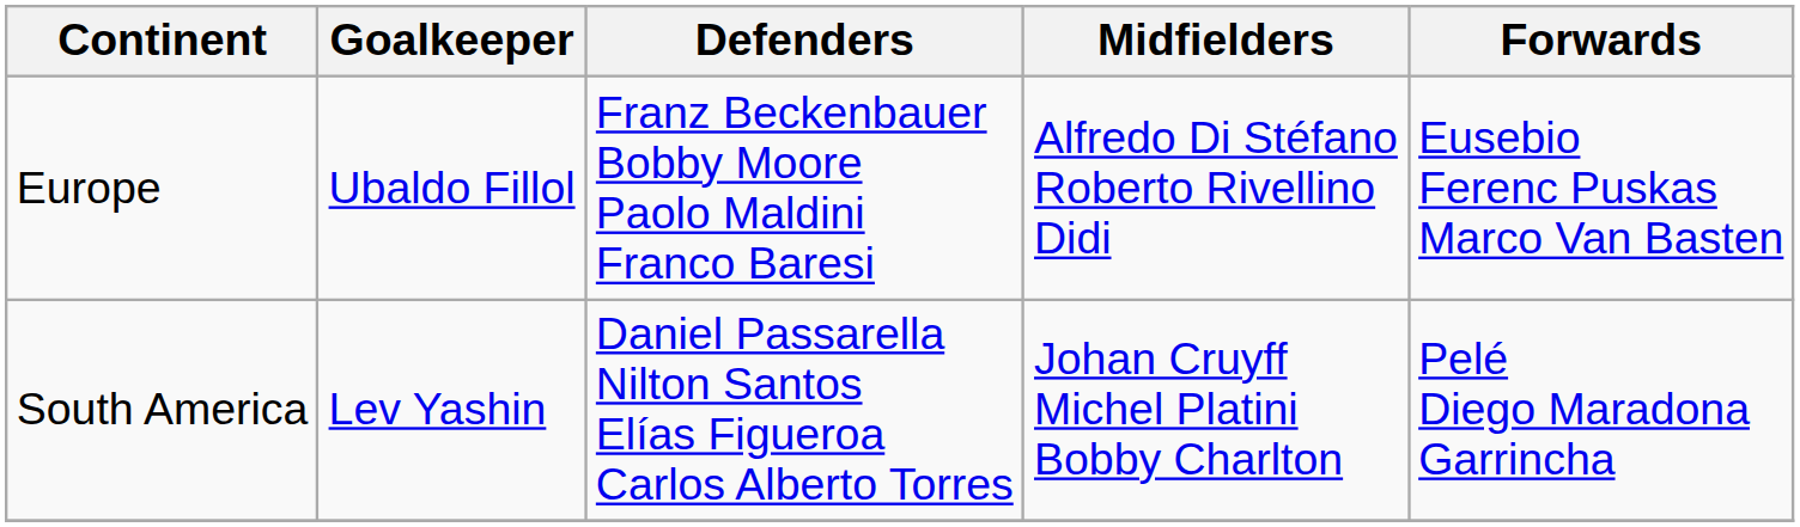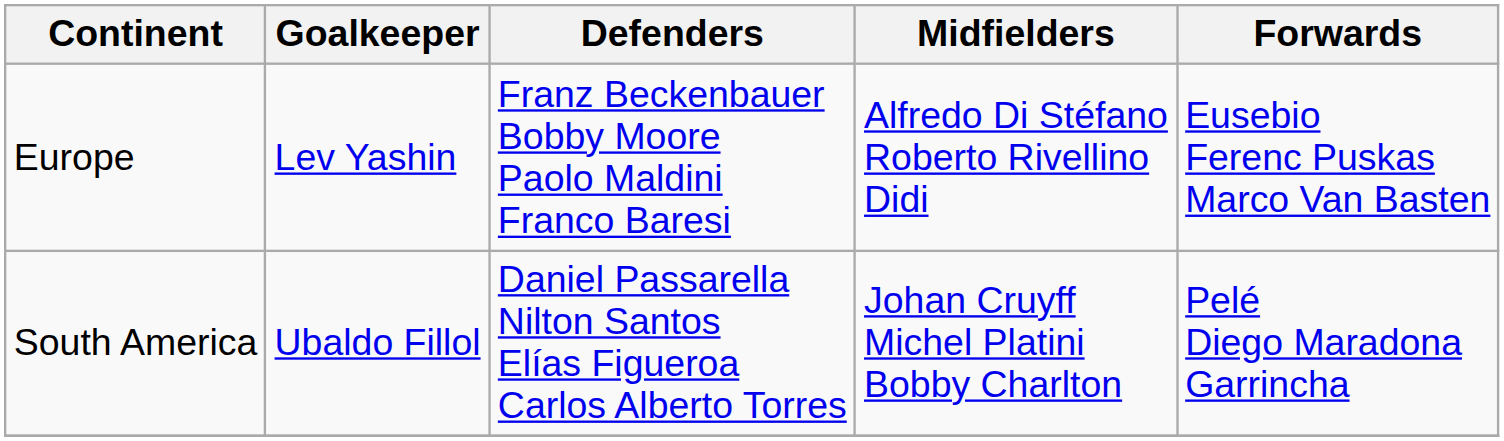 <table class="wikitable">
 <tr>
 <th>Continent</th>
 <th>Goalkeeper</th>
 <th>Defenders</th>
 <th>Midfielders</th>
 <th>Forwards</th>
 </tr>
 <tr>
 <td>Europe</td>
-<td> <a href='#'>Ubaldo Fillol</a></td>
+<td> <a href='#'>Lev Yashin</a></td>
 <td> <a href='#'>Franz Beckenbauer</a><br> <a href='#'>Bobby Moore</a><br> <a href='#'>Paolo Maldini</a><br> <a href='#'>Franco Baresi</a></td>
 <td> <a href='#'>Alfredo Di Stéfano</a><br> <a href='#'>Roberto Rivellino</a><br> <a href='#'>Didi</a></td>
 <td> <a href='#'>Eusebio</a><br> <a href='#'>Ferenc Puskas</a><br> <a href='#'>Marco Van Basten</a></td>
 </tr>
 <tr>
 <td>South America</td>
-<td> <a href='#'>Lev Yashin</a></td>
+<td> <a href='#'>Ubaldo Fillol</a></td>
 <td> <a href='#'>Daniel Passarella</a><br> <a href='#'>Nilton Santos</a><br> <a href='#'>Elías Figueroa</a><br> <a href='#'>Carlos Alberto Torres</a></td>
 <td> <a href='#'>Johan Cruyff</a><br> <a href='#'>Michel Platini</a><br> <a href='#'>Bobby Charlton</a></td>
 <td> <a href='#'>Pelé</a><br> <a href='#'>Diego Maradona</a><br> <a href='#'>Garrincha</a></td>
 </tr>
 <tr>
 </tr>
 </table>
